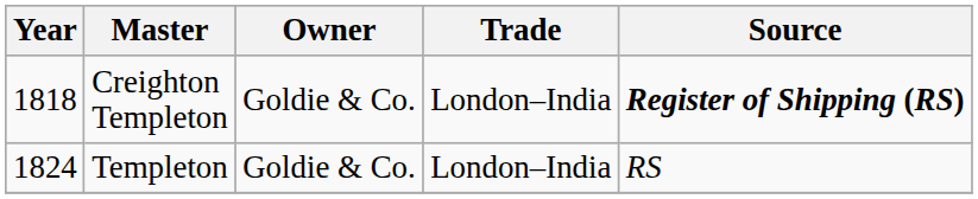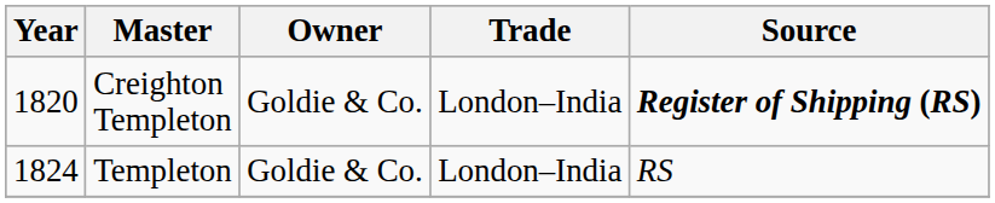 <table class=" wikitable">
 <tr>
 <th>Year</th>
 <th>Master</th>
 <th>Owner</th>
 <th>Trade</th>
 <th>Source</th>
 </tr>
 <tr>
-<td>1818</td>
+<td>1820</td>
 <td>Creighton<br>Templeton</td>
 <td>Goldie & Co.</td>
 <td>London–India</td>
 <td><strong><em>Register of Shipping</em> (<em>RS</em>)</strong></td>
 </tr>
 <tr>
 <td>1824</td>
 <td>Templeton</td>
 <td>Goldie & Co.</td>
 <td>London–India</td>
 <td><em>RS</em></td>
 </tr>
 <tr>
 </tr>
 </table>
